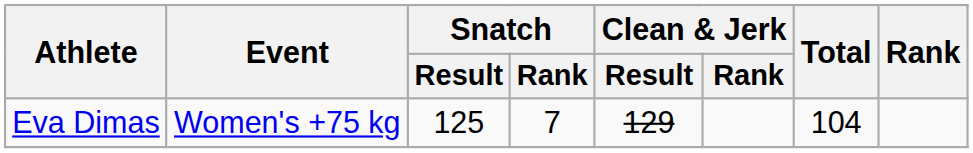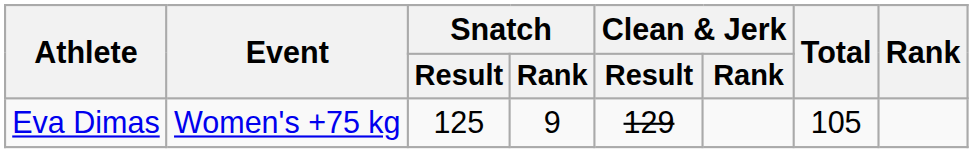 <table class="wikitable" style="font-size:90%">
 <tr>
 <th rowspan="2">Athlete</th>
 <th rowspan="2">Event</th>
 <th colspan="2">Snatch</th>
 <th colspan="2">Clean & Jerk</th>
 <th rowspan="2">Total</th>
 <th rowspan="2">Rank</th>
 </tr>
 <tr style="font-size:95%">
 <th>Result</th>
 <th>Rank</th>
 <th>Result</th>
 <th>Rank</th>
 </tr>
 <tr align=center>
 <td align=left><a href='#'>Eva Dimas</a></td>
 <td align=left><a href='#'>Women's +75 kg</a></td>
 <td>125</td>
-<td>7</td>
+<td>9</td>
 <td><s>129</s></td>
 <td></td>
-<td>104</td>
+<td>105</td>
 <td></td>
 </tr>
 </table>
